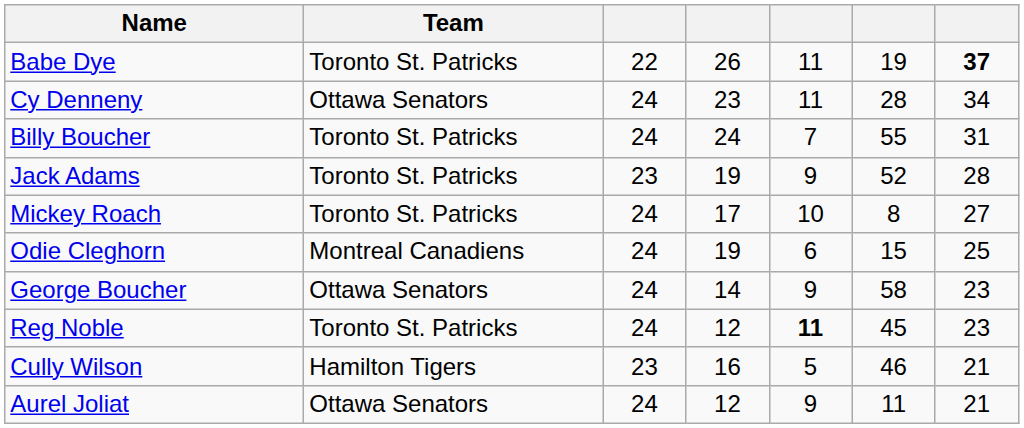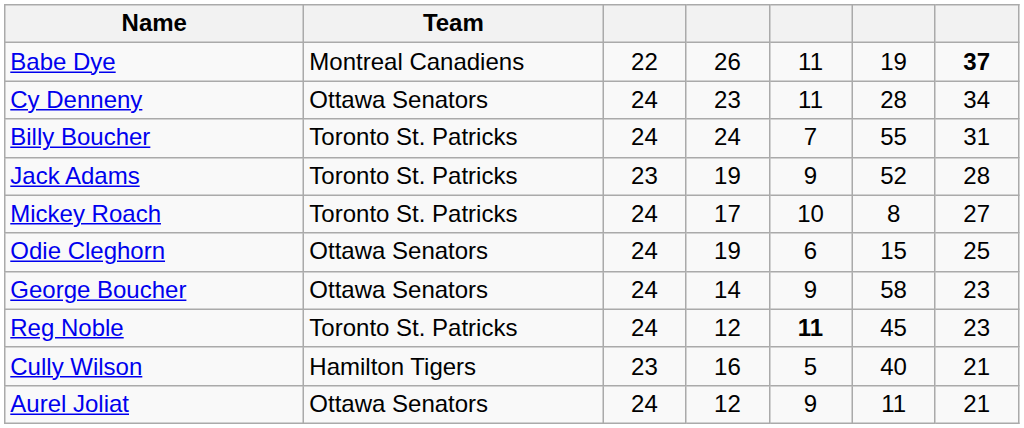 <table class="wikitable sortable">
 <tr>
 <th style="width:12em" class="unsortable">Name</th>
 <th style="width:12em" class="unsortable">Team</th>
 <th style="width:3em"></th>
 <th style="width:3em"></th>
 <th style="width:3em"></th>
 <th style="width:3em"></th>
 <th style="width:3em"></th>
 </tr>
 <tr align="center">
 <td align="left"><a href='#'>Babe Dye</a></td>
-<td align="left">Toronto St. Patricks</td>
+<td align="left">Montreal Canadiens</td>
 <td>22</td>
 <td>26</td>
 <td>11</td>
 <td>19</td>
 <td><strong>37</strong></td>
 </tr>
 <tr align="center">
 <td align="left"><a href='#'>Cy Denneny</a></td>
 <td align="left">Ottawa Senators</td>
 <td>24</td>
 <td>23</td>
 <td>11</td>
 <td>28</td>
 <td>34</td>
 </tr>
 <tr align="center">
 <td align="left"><a href='#'>Billy Boucher</a></td>
 <td align="left">Toronto St. Patricks</td>
 <td>24</td>
 <td>24</td>
 <td>7</td>
 <td>55</td>
 <td>31</td>
 </tr>
 <tr align="center">
 <td align="left"><a href='#'>Jack Adams</a></td>
 <td align="left">Toronto St. Patricks</td>
 <td>23</td>
 <td>19</td>
 <td>9</td>
 <td>52</td>
 <td>28</td>
 </tr>
 <tr align="center">
 <td align="left"><a href='#'>Mickey Roach</a></td>
 <td align="left">Toronto St. Patricks</td>
 <td>24</td>
 <td>17</td>
 <td>10</td>
 <td>8</td>
 <td>27</td>
 </tr>
 <tr align="center">
 <td align="left"><a href='#'>Odie Cleghorn</a></td>
-<td align="left">Montreal Canadiens</td>
+<td align="left">Ottawa Senators</td>
 <td>24</td>
 <td>19</td>
 <td>6</td>
 <td>15</td>
 <td>25</td>
 </tr>
 <tr align="center">
 <td align="left"><a href='#'>George Boucher</a></td>
 <td align="left">Ottawa Senators</td>
 <td>24</td>
 <td>14</td>
 <td>9</td>
 <td>58</td>
 <td>23</td>
 </tr>
 <tr align="center">
 <td align="left"><a href='#'>Reg Noble</a></td>
 <td align="left">Toronto St. Patricks</td>
 <td>24</td>
 <td>12</td>
 <td><strong>11</strong></td>
 <td>45</td>
 <td>23</td>
 </tr>
 <tr align="center">
 <td align="left"><a href='#'>Cully Wilson</a></td>
 <td align="left">Hamilton Tigers</td>
 <td>23</td>
 <td>16</td>
 <td>5</td>
-<td>46</td>
+<td>40</td>
 <td>21</td>
 </tr>
 <tr align="center">
 <td align="left"><a href='#'>Aurel Joliat</a></td>
 <td align="left">Ottawa Senators</td>
 <td>24</td>
 <td>12</td>
 <td>9</td>
 <td>11</td>
 <td>21</td>
 </tr>
 </table>
